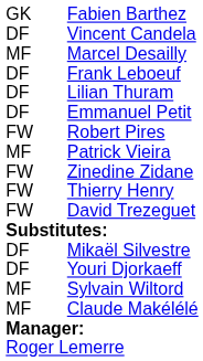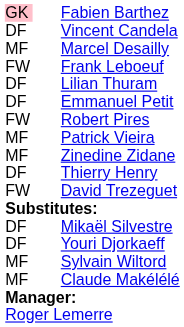 <table style="font-size:90%; margin:0.2em auto;" cellspacing="0" cellpadding="0">
 <tr>
 <th width="25"></th>
 <th width="25"></th>
 </tr>
 <tr>
-<td>GK</td>
+<td style="background: pink;">GK</td>
 <td></td>
 <td><a href='#'>Fabien Barthez</a></td>
 </tr>
 <tr>
 <td>DF</td>
 <td></td>
 <td><a href='#'>Vincent Candela</a></td>
 </tr>
 <tr>
 <td>MF</td>
 <td></td>
 <td><a href='#'>Marcel Desailly</a></td>
 </tr>
 <tr>
-<td>DF</td>
+<td>FW</td>
 <td></td>
 <td><a href='#'>Frank Leboeuf</a></td>
 </tr>
 <tr>
 <td>DF</td>
 <td></td>
 <td><a href='#'>Lilian Thuram</a></td>
 </tr>
 <tr>
 <td>DF</td>
 <td></td>
 <td><a href='#'>Emmanuel Petit</a></td>
 </tr>
 <tr>
 <td>FW</td>
 <td></td>
 <td><a href='#'>Robert Pires</a></td>
 </tr>
 <tr>
 <td>MF</td>
 <td></td>
 <td><a href='#'>Patrick Vieira</a></td>
 </tr>
 <tr>
-<td>FW</td>
+<td>MF</td>
 <td></td>
 <td><a href='#'>Zinedine Zidane</a></td>
 </tr>
 <tr>
-<td>FW</td>
+<td>DF</td>
 <td></td>
 <td><a href='#'>Thierry Henry</a></td>
 </tr>
 <tr>
 <td>FW</td>
 <td></td>
 <td><a href='#'>David Trezeguet</a></td>
 </tr>
 <tr>
 <td colspan=4><strong>Substitutes:</strong></td>
 </tr>
 <tr>
 <td>DF</td>
 <td></td>
 <td><a href='#'>Mikaël Silvestre</a></td>
 <td></td>
 </tr>
 <tr>
 <td>DF</td>
 <td></td>
 <td><a href='#'>Youri Djorkaeff</a></td>
 <td></td>
 </tr>
 <tr>
 <td>MF</td>
 <td></td>
 <td><a href='#'>Sylvain Wiltord</a></td>
 <td></td>
 </tr>
 <tr>
 <td>MF</td>
 <td></td>
 <td><a href='#'>Claude Makélélé</a></td>
 <td></td>
 </tr>
 <tr>
 </tr>
 <tr>
 <td colspan=4><strong>Manager:</strong></td>
 </tr>
 <tr>
 <td colspan="4"> <a href='#'>Roger Lemerre</a></td>
 </tr>
 </table>
